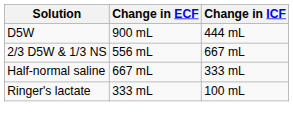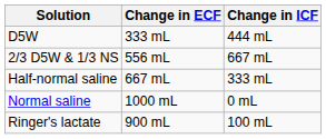 <table class="wikitable">
 <tr>
 <th>Solution</th>
 <th>Change in <a href='#'>ECF</a></th>
 <th>Change in <a href='#'>ICF</a></th>
 </tr>
 <tr>
 <td>D5W</td>
-<td>900 mL</td>
+<td>333 mL</td>
 <td>444 mL</td>
 </tr>
 <tr>
 <td>2/3 D5W & 1/3 NS</td>
 <td>556 mL</td>
 <td>667 mL</td>
 </tr>
 <tr>
 <td>Half-normal saline</td>
 <td>667 mL</td>
 <td>333 mL</td>
 </tr>
 <tr>
+<td><a href='#'>Normal saline</a></td>
+<td>1000 mL</td>
+<td>0 mL</td>
+</tr>
+<tr>
 <td>Ringer's lactate</td>
-<td>333 mL</td>
+<td>900 mL</td>
 <td>100 mL</td>
 </tr>
 </table>
